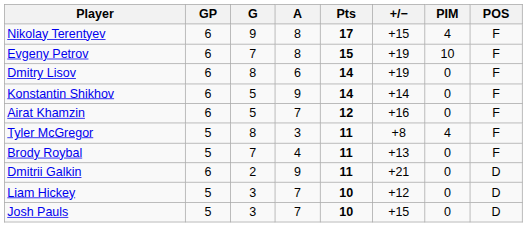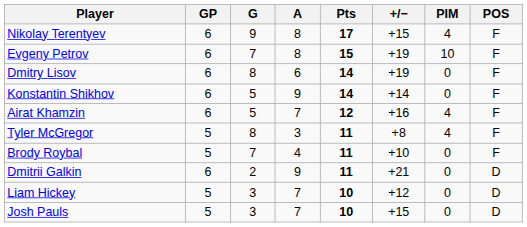 <table class="wikitable sortable" style="text-align:center;">
 <tr>
 <th style="width:225px;">Player</th>
 <th style="width:50px;">GP</th>
 <th style="width:50px;">G</th>
 <th style="width:50px;">A</th>
 <th style="width:60px;">Pts</th>
 <th style="width:60px;">+/−</th>
 <th style="width:50px;">PIM</th>
 <th style="width:60px;">POS</th>
 </tr>
 <tr>
 <td align=left> <a href='#'>Nikolay Terentyev</a></td>
 <td>6</td>
 <td>9</td>
 <td>8</td>
 <td><strong>17</strong></td>
 <td>+15</td>
 <td>4</td>
 <td>F</td>
 </tr>
 <tr>
 <td align=left> <a href='#'>Evgeny Petrov</a></td>
 <td>6</td>
 <td>7</td>
 <td>8</td>
 <td><strong>15</strong></td>
 <td>+19</td>
 <td>10</td>
 <td>F</td>
 </tr>
 <tr>
 <td align=left> <a href='#'>Dmitry Lisov</a></td>
 <td>6</td>
 <td>8</td>
 <td>6</td>
 <td><strong>14</strong></td>
 <td>+19</td>
 <td>0</td>
 <td>F</td>
 </tr>
 <tr>
 <td align=left> <a href='#'>Konstantin Shikhov</a></td>
 <td>6</td>
 <td>5</td>
 <td>9</td>
 <td><strong>14</strong></td>
 <td>+14</td>
 <td>0</td>
 <td>F</td>
 </tr>
 <tr>
 <td align=left> <a href='#'>Airat Khamzin</a></td>
 <td>6</td>
 <td>5</td>
 <td>7</td>
 <td><strong>12</strong></td>
 <td>+16</td>
-<td>0</td>
+<td>4</td>
 <td>F</td>
 </tr>
 <tr>
 <td align=left> <a href='#'>Tyler McGregor</a></td>
 <td>5</td>
 <td>8</td>
 <td>3</td>
 <td><strong>11</strong></td>
 <td>+8</td>
 <td>4</td>
 <td>F</td>
 </tr>
 <tr>
 <td align=left> <a href='#'>Brody Roybal</a></td>
 <td>5</td>
 <td>7</td>
 <td>4</td>
 <td><strong>11</strong></td>
-<td>+13</td>
+<td>+10</td>
 <td>0</td>
 <td>F</td>
 </tr>
 <tr>
 <td align=left> <a href='#'>Dmitrii Galkin</a></td>
 <td>6</td>
 <td>2</td>
 <td>9</td>
 <td><strong>11</strong></td>
 <td>+21</td>
 <td>0</td>
 <td>D</td>
 </tr>
 <tr>
 <td align=left> <a href='#'>Liam Hickey</a></td>
 <td>5</td>
 <td>3</td>
 <td>7</td>
 <td><strong>10</strong></td>
 <td>+12</td>
 <td>0</td>
 <td>D</td>
 </tr>
 <tr>
 <td align=left> <a href='#'>Josh Pauls</a></td>
 <td>5</td>
 <td>3</td>
 <td>7</td>
 <td><strong>10</strong></td>
 <td>+15</td>
 <td>0</td>
 <td>D</td>
 </tr>
 </table>
